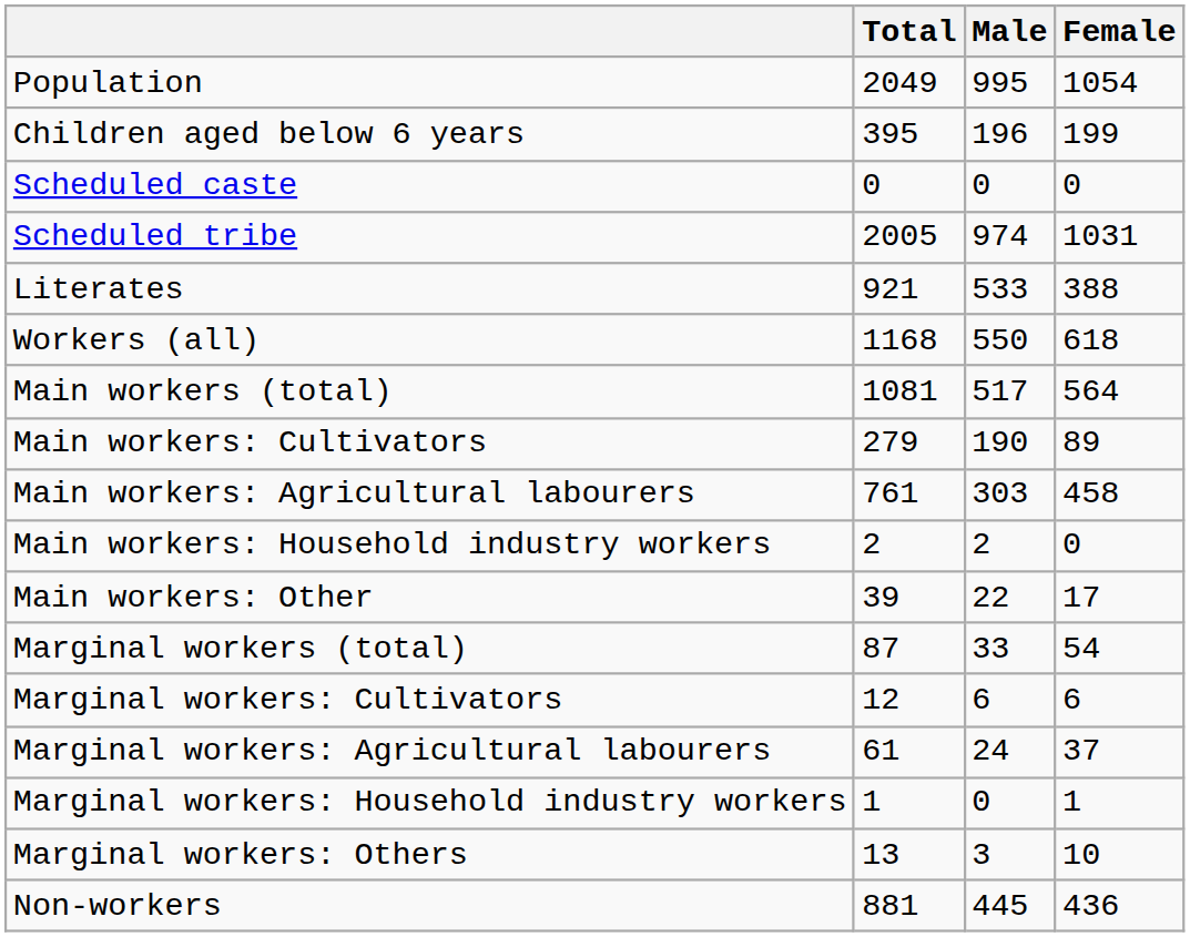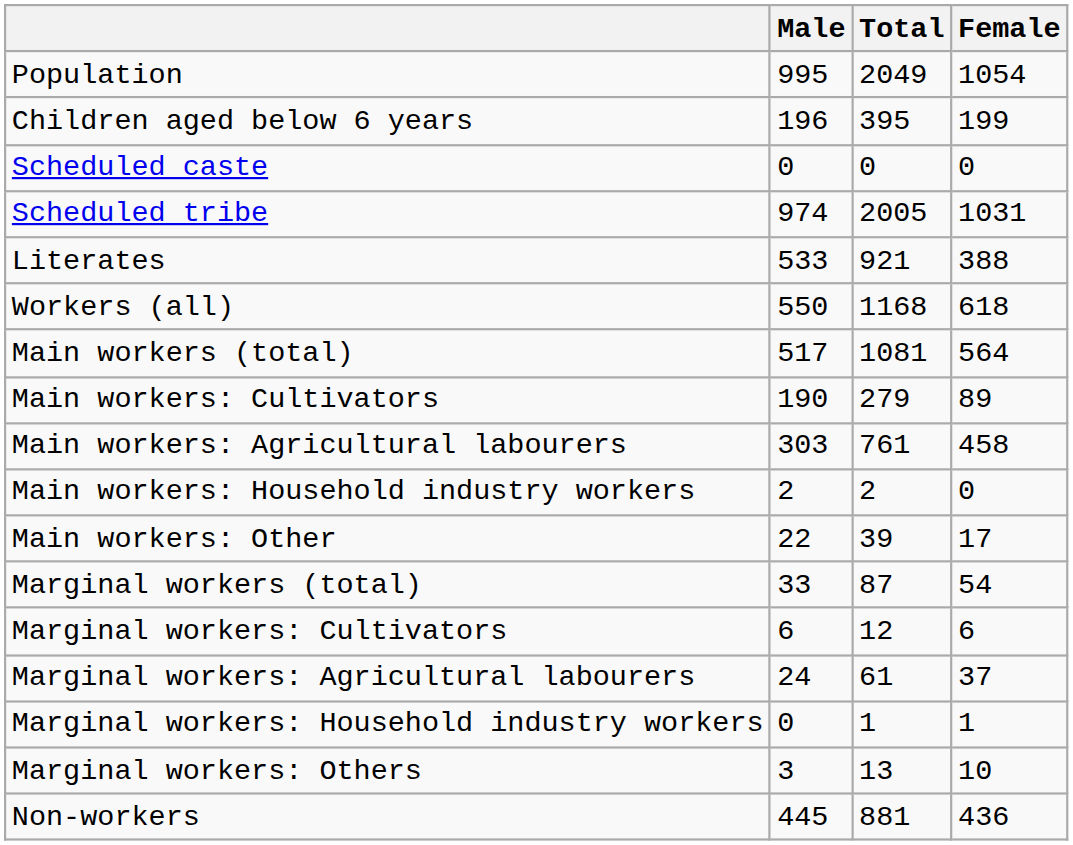 <table class="wikitable sortable">
 <tr>
 <th></th>
+<th>Male</th>
 <th>Total</th>
-<th>Male</th>
 <th>Female</th>
 </tr>
 <tr>
 <td>Population</td>
+<td>995</td>
 <td>2049</td>
-<td>995</td>
 <td>1054</td>
 </tr>
 <tr>
 <td>Children aged below 6 years</td>
+<td>196</td>
 <td>395</td>
-<td>196</td>
 <td>199</td>
 </tr>
 <tr>
 <td><a href='#'>Scheduled caste</a></td>
 <td>0</td>
 <td>0</td>
 <td>0</td>
 </tr>
 <tr>
 <td><a href='#'>Scheduled tribe</a></td>
+<td>974</td>
 <td>2005</td>
-<td>974</td>
 <td>1031</td>
 </tr>
 <tr>
 <td>Literates</td>
+<td>533</td>
 <td>921</td>
-<td>533</td>
 <td>388</td>
 </tr>
 <tr>
 <td>Workers (all)</td>
+<td>550</td>
 <td>1168</td>
-<td>550</td>
 <td>618</td>
 </tr>
 <tr>
 <td>Main workers (total)</td>
+<td>517</td>
 <td>1081</td>
-<td>517</td>
 <td>564</td>
 </tr>
 <tr>
 <td>Main workers: Cultivators</td>
+<td>190</td>
 <td>279</td>
-<td>190</td>
 <td>89</td>
 </tr>
 <tr>
 <td>Main workers: Agricultural labourers</td>
+<td>303</td>
 <td>761</td>
-<td>303</td>
 <td>458</td>
 </tr>
 <tr>
 <td>Main workers: Household industry workers</td>
 <td>2</td>
 <td>2</td>
 <td>0</td>
 </tr>
 <tr>
 <td>Main workers: Other</td>
+<td>22</td>
 <td>39</td>
-<td>22</td>
 <td>17</td>
 </tr>
 <tr>
 <td>Marginal workers (total)</td>
+<td>33</td>
 <td>87</td>
-<td>33</td>
 <td>54</td>
 </tr>
 <tr>
 <td>Marginal workers: Cultivators</td>
+<td>6</td>
 <td>12</td>
-<td>6</td>
 <td>6</td>
 </tr>
 <tr>
 <td>Marginal workers: Agricultural labourers</td>
+<td>24</td>
 <td>61</td>
-<td>24</td>
 <td>37</td>
 </tr>
 <tr>
 <td>Marginal workers: Household industry workers</td>
+<td>0</td>
 <td>1</td>
-<td>0</td>
 <td>1</td>
 </tr>
 <tr>
 <td>Marginal workers: Others</td>
+<td>3</td>
 <td>13</td>
-<td>3</td>
 <td>10</td>
 </tr>
 <tr>
 <td>Non-workers</td>
+<td>445</td>
 <td>881</td>
-<td>445</td>
 <td>436</td>
 </tr>
 </table>
